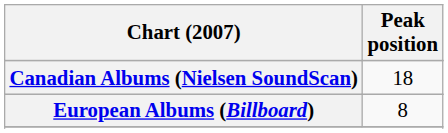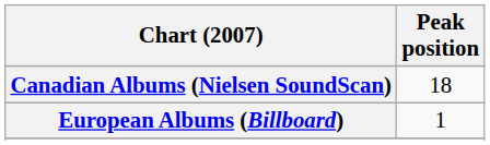 <table class="wikitable sortable plainrowheaders" style="text-align:center">
 <tr>
 <th scope="col">Chart (2007)</th>
 <th scope="col">Peak<br> position</th>
 </tr>
 <tr>
 </tr>
 <tr>
 </tr>
 <tr>
 </tr>
 <tr>
 <th scope="row"><a href='#'>Canadian Albums</a> (<a href='#'>Nielsen SoundScan</a>)</th>
 <td>18</td>
 </tr>
 <tr>
 </tr>
 <tr>
 <th scope="row"><a href='#'>European Albums</a> (<em><a href='#'>Billboard</a></em>)</th>
-<td>8</td>
+<td>1</td>
 </tr>
 <tr>
 </tr>
 <tr>
 </tr>
 <tr>
 </tr>
 <tr>
 </tr>
 <tr>
 </tr>
 <tr>
 </tr>
 <tr>
 </tr>
 <tr>
 </tr>
 <tr>
 </tr>
 <tr>
 </tr>
 <tr>
 </tr>
 <tr>
 </tr>
 </table>
